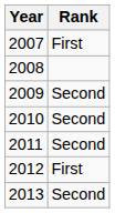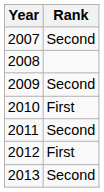 <table class="wikitable">
 <tr>
 <th>Year</th>
 <th>Rank</th>
 </tr>
 <tr>
 <td>2007</td>
-<td>First</td>
+<td>Second</td>
 </tr>
 <tr>
 <td>2008</td>
 <td></td>
 </tr>
 <tr>
 <td>2009</td>
 <td>Second</td>
 </tr>
 <tr>
 <td>2010</td>
-<td>Second</td>
+<td>First</td>
 </tr>
 <tr>
 <td>2011</td>
 <td>Second</td>
 </tr>
 <tr>
 <td>2012</td>
 <td>First</td>
 </tr>
 <tr>
 <td>2013</td>
 <td>Second</td>
 </tr>
 </table>
